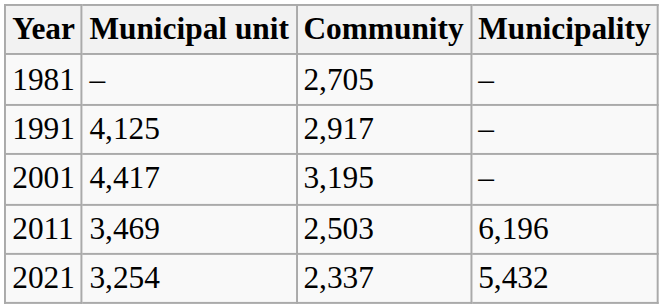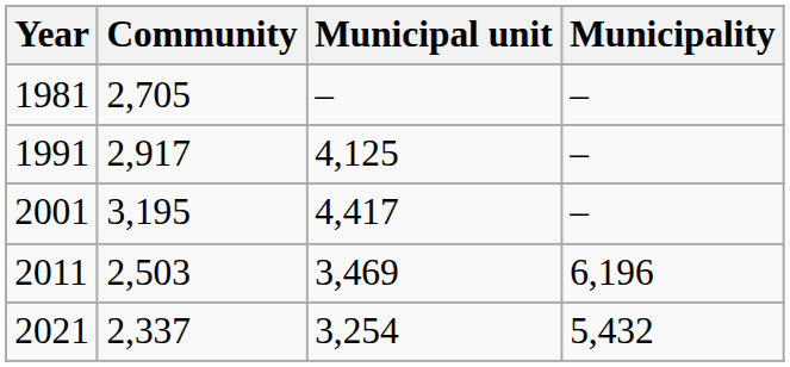 <table class=wikitable>
 <tr>
 <th>Year</th>
+<th>Community</th>
 <th>Municipal unit</th>
-<th>Community</th>
 <th>Municipality</th>
 </tr>
 <tr>
 <td>1981</td>
+<td>2,705</td>
 <td>–</td>
-<td>2,705</td>
 <td>–</td>
 </tr>
 <tr>
 <td>1991</td>
+<td>2,917</td>
 <td>4,125</td>
-<td>2,917</td>
 <td>–</td>
 </tr>
 <tr>
 <td>2001</td>
+<td>3,195</td>
 <td>4,417</td>
-<td>3,195</td>
 <td>–</td>
 </tr>
 <tr>
 <td>2011</td>
+<td>2,503</td>
 <td>3,469</td>
-<td>2,503</td>
 <td>6,196</td>
 </tr>
 <tr>
 <td>2021</td>
+<td>2,337</td>
 <td>3,254</td>
-<td>2,337</td>
 <td>5,432</td>
 </tr>
 </table>
